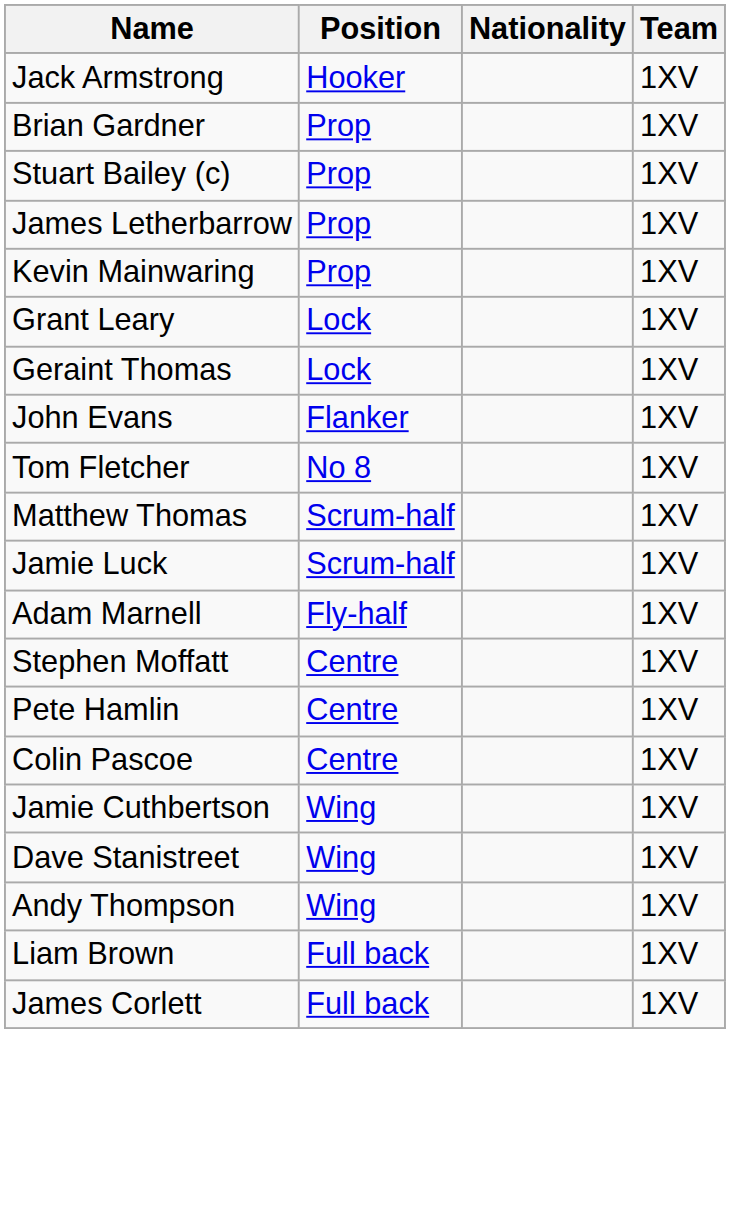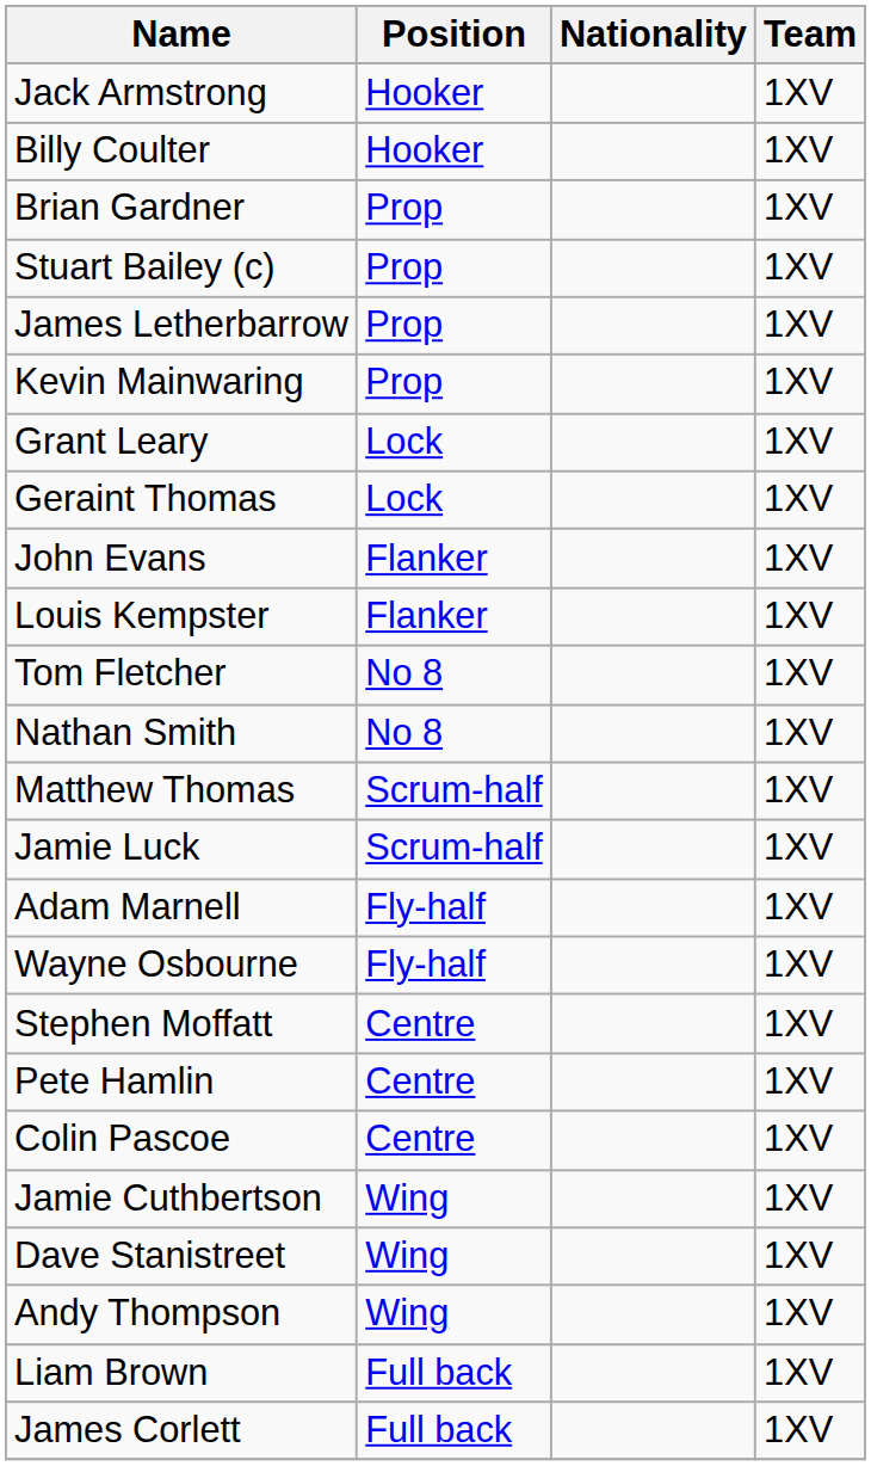 <table class="wikitable sortable" border="1">
 <tr>
 <th scope="col">Name</th>
 <th scope="col">Position</th>
 <th scope="col">Nationality</th>
 <th scope="col" class="unsortable">Team</th>
 </tr>
 <tr>
 <td>Jack Armstrong</td>
+<td><a href='#'>Hooker</a></td>
+<td></td>
+<td>1XV</td>
+</tr>
+<tr>
+<td>Billy Coulter</td>
 <td><a href='#'>Hooker</a></td>
 <td></td>
 <td>1XV</td>
 </tr>
 <tr>
 <td>Brian Gardner</td>
 <td><a href='#'>Prop</a></td>
 <td></td>
 <td>1XV</td>
 </tr>
 <tr>
 <td>Stuart Bailey (c)</td>
 <td><a href='#'>Prop</a></td>
 <td></td>
 <td>1XV</td>
 </tr>
 <tr>
 <td>James Letherbarrow</td>
 <td><a href='#'>Prop</a></td>
 <td></td>
 <td>1XV</td>
 </tr>
 <tr>
 <td>Kevin Mainwaring</td>
 <td><a href='#'>Prop</a></td>
 <td></td>
 <td>1XV</td>
 </tr>
 <tr>
 <td>Grant Leary</td>
 <td><a href='#'>Lock</a></td>
 <td></td>
 <td>1XV</td>
 </tr>
 <tr>
 <td>Geraint Thomas</td>
 <td><a href='#'>Lock</a></td>
 <td></td>
 <td>1XV</td>
 </tr>
 <tr>
 <td>John Evans</td>
 <td><a href='#'>Flanker</a></td>
 <td></td>
 <td>1XV</td>
 </tr>
 <tr>
+<td>Louis Kempster</td>
+<td><a href='#'>Flanker</a></td>
+<td></td>
+<td>1XV</td>
+</tr>
+<tr>
 <td>Tom Fletcher</td>
+<td><a href='#'>No 8</a></td>
+<td></td>
+<td>1XV</td>
+</tr>
+<tr>
+<td>Nathan Smith</td>
 <td><a href='#'>No 8</a></td>
 <td></td>
 <td>1XV</td>
 </tr>
 <tr>
 <td>Matthew Thomas</td>
 <td><a href='#'>Scrum-half</a></td>
 <td></td>
 <td>1XV</td>
 </tr>
 <tr>
 <td>Jamie Luck</td>
 <td><a href='#'>Scrum-half</a></td>
 <td></td>
 <td>1XV</td>
 </tr>
 <tr>
 <td>Adam Marnell</td>
+<td><a href='#'>Fly-half</a></td>
+<td></td>
+<td>1XV</td>
+</tr>
+<tr>
+<td>Wayne Osbourne</td>
 <td><a href='#'>Fly-half</a></td>
 <td></td>
 <td>1XV</td>
 </tr>
 <tr>
 <td>Stephen Moffatt</td>
 <td><a href='#'>Centre</a></td>
 <td></td>
 <td>1XV</td>
 </tr>
 <tr>
 <td>Pete Hamlin</td>
 <td><a href='#'>Centre</a></td>
 <td></td>
 <td>1XV</td>
 </tr>
 <tr>
 <td>Colin Pascoe</td>
 <td><a href='#'>Centre</a></td>
 <td></td>
 <td>1XV</td>
 </tr>
 <tr>
 <td>Jamie Cuthbertson</td>
 <td><a href='#'>Wing</a></td>
 <td></td>
 <td>1XV</td>
 </tr>
 <tr>
 <td>Dave Stanistreet</td>
 <td><a href='#'>Wing</a></td>
 <td></td>
 <td>1XV</td>
 </tr>
 <tr>
 <td>Andy Thompson</td>
 <td><a href='#'>Wing</a></td>
 <td></td>
 <td>1XV</td>
 </tr>
 <tr>
 <td>Liam Brown</td>
 <td><a href='#'>Full back</a></td>
 <td></td>
 <td>1XV</td>
 </tr>
 <tr>
 <td>James Corlett</td>
 <td><a href='#'>Full back</a></td>
 <td></td>
 <td>1XV</td>
 </tr>
 <tr>
 </tr>
 </table>
